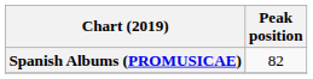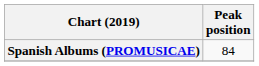 <table class="wikitable sortable plainrowheaders" style="text-align:center">
 <tr>
 <th scope="col">Chart (2019)</th>
 <th scope="col">Peak<br>position</th>
 </tr>
 <tr>
 <th scope="row">Spanish Albums (<a href='#'>PROMUSICAE</a>)</th>
-<td>82</td>
+<td>84</td>
 </tr>
 <tr>
 </tr>
 <tr>
 </tr>
 <tr>
 </tr>
 </table>
